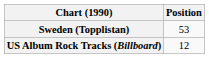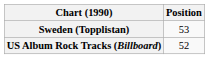 <table class="wikitable plainrowheaders" style="text-align:center">
 <tr>
 <th>Chart (1990)</th>
 <th>Position</th>
 </tr>
 <tr>
 <th scope="row">Sweden (Topplistan)</th>
 <td>53</td>
 </tr>
 <tr>
 <th scope="row">US Album Rock Tracks (<em>Billboard</em>)</th>
-<td>12</td>
+<td>52</td>
 </tr>
 </table>
